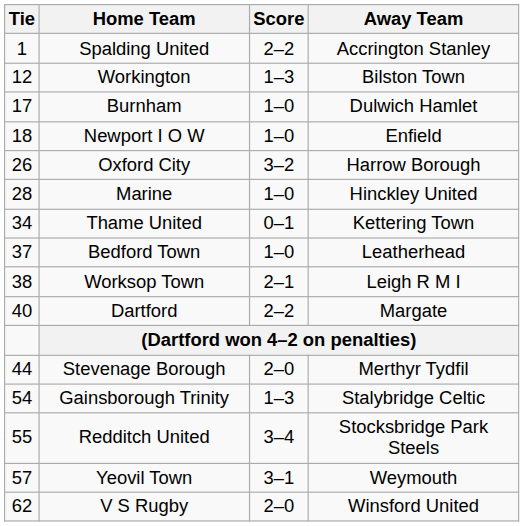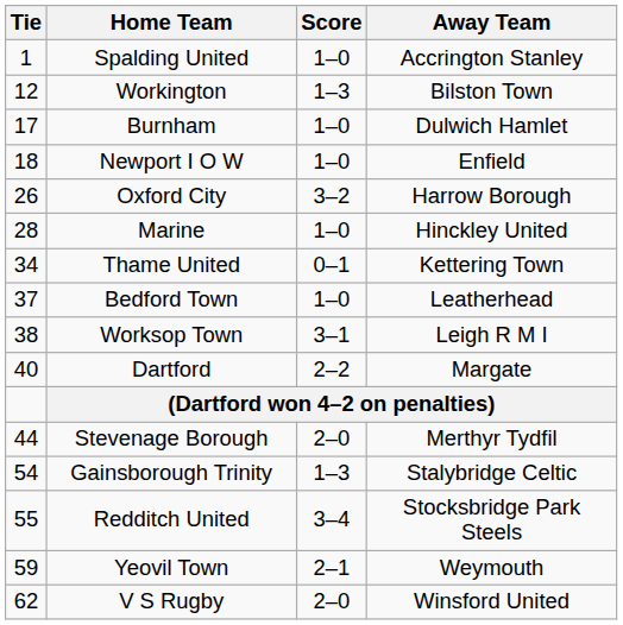 <table class="wikitable" style="text-align:center;">
 <tr>
 <th width=20>Tie</th>
 <th width=175>Home Team</th>
 <th width=20>Score</th>
 <th width=175>Away Team</th>
 </tr>
 <tr>
 <td>1</td>
 <td>Spalding United</td>
-<td>2–2</td>
+<td>1–0</td>
 <td>Accrington Stanley</td>
 </tr>
 <tr>
 <td>12</td>
 <td>Workington</td>
 <td>1–3</td>
 <td>Bilston Town</td>
 </tr>
 <tr>
 <td>17</td>
 <td>Burnham</td>
 <td>1–0</td>
 <td>Dulwich Hamlet</td>
 </tr>
 <tr>
 <td>18</td>
 <td>Newport I O W</td>
 <td>1–0</td>
 <td>Enfield</td>
 </tr>
 <tr>
 <td>26</td>
 <td>Oxford City</td>
 <td>3–2</td>
 <td>Harrow Borough</td>
 </tr>
 <tr>
 <td>28</td>
 <td>Marine</td>
 <td>1–0</td>
 <td>Hinckley United</td>
 </tr>
 <tr>
 <td>34</td>
 <td>Thame United</td>
 <td>0–1</td>
 <td>Kettering Town</td>
 </tr>
 <tr>
 <td>37</td>
 <td>Bedford Town</td>
 <td>1–0</td>
 <td>Leatherhead</td>
 </tr>
 <tr>
 <td>38</td>
 <td>Worksop Town</td>
-<td>2–1</td>
+<td>3–1</td>
 <td>Leigh R M I</td>
 </tr>
 <tr>
 <td>40</td>
 <td>Dartford</td>
 <td>2–2</td>
 <td>Margate</td>
 </tr>
 <tr>
 <td></td>
 <th colspan="5">(Dartford won 4–2 on penalties)</th>
 </tr>
 <tr>
 <td>44</td>
 <td>Stevenage Borough</td>
 <td>2–0</td>
 <td>Merthyr Tydfil</td>
 </tr>
 <tr>
 <td>54</td>
 <td>Gainsborough Trinity</td>
 <td>1–3</td>
 <td>Stalybridge Celtic</td>
 </tr>
 <tr>
 <td>55</td>
 <td>Redditch United</td>
 <td>3–4</td>
 <td>Stocksbridge Park Steels</td>
 </tr>
 <tr>
-<td>57</td>
+<td>59</td>
 <td>Yeovil Town</td>
-<td>3–1</td>
+<td>2–1</td>
 <td>Weymouth</td>
 </tr>
 <tr>
 <td>62</td>
 <td>V S Rugby</td>
 <td>2–0</td>
 <td>Winsford United</td>
 </tr>
 </table>
